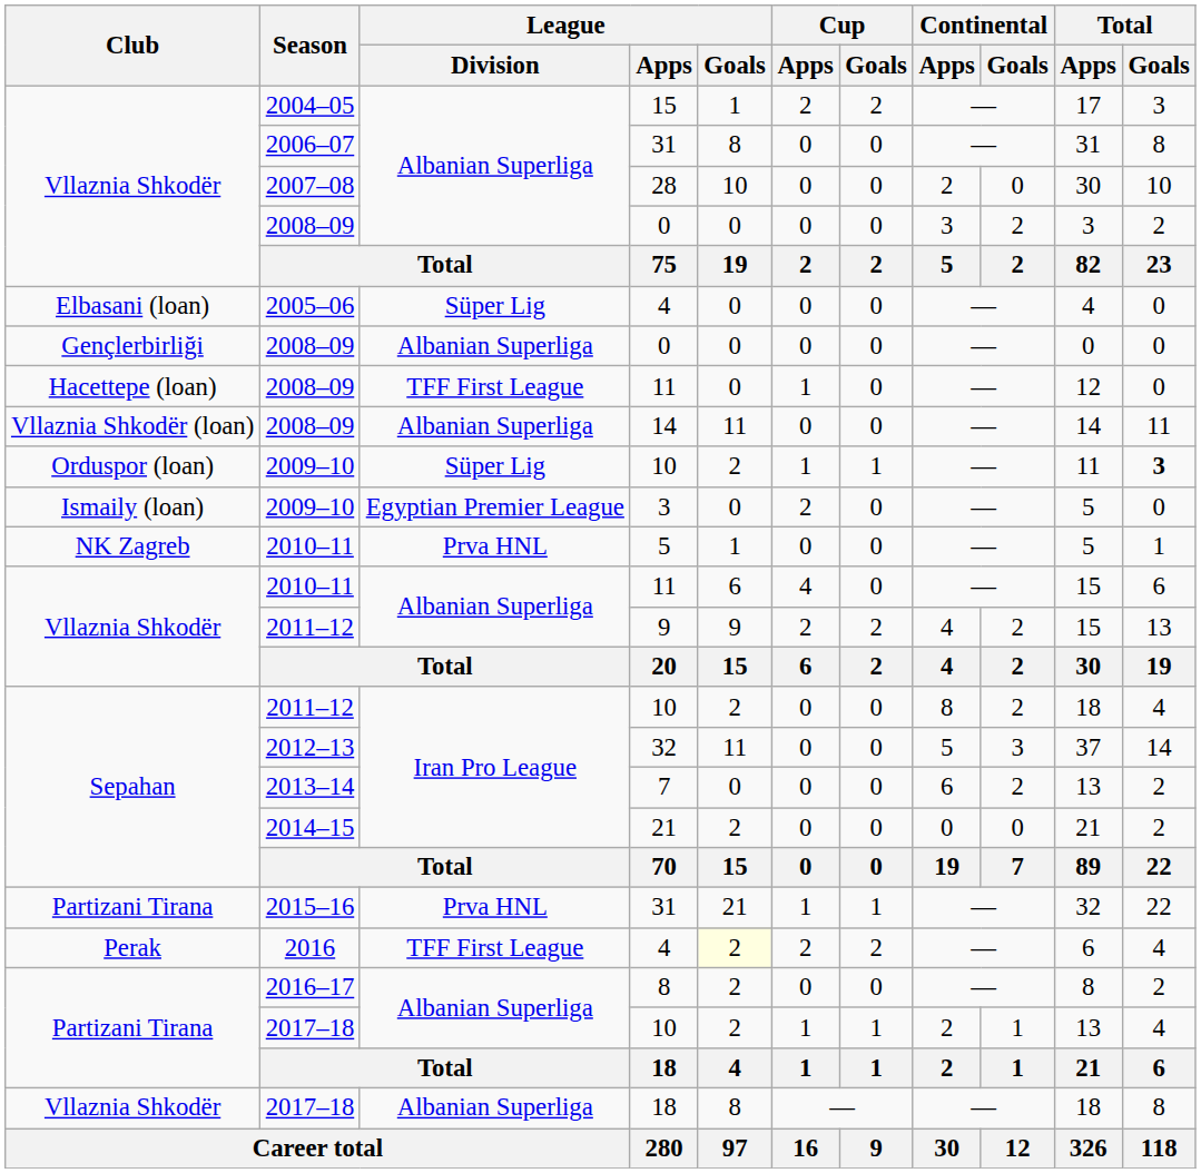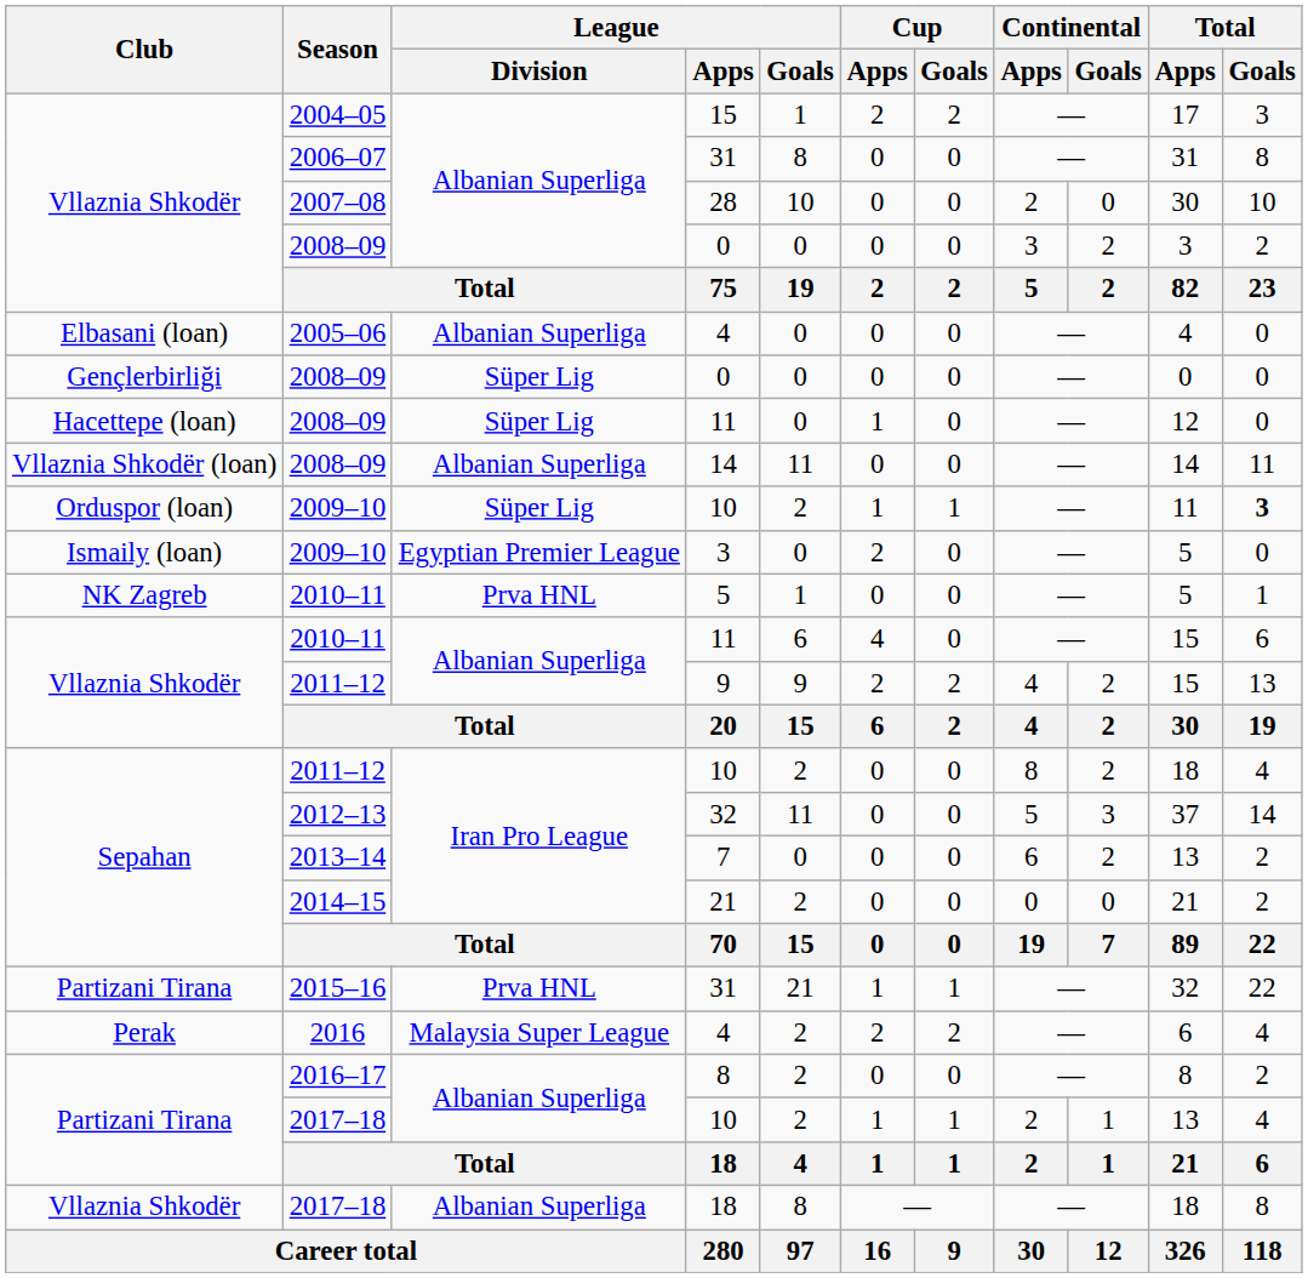 <table class="wikitable" style="text-align:center">
 <tr>
 <th rowspan="2">Club</th>
 <th rowspan="2">Season</th>
 <th colspan="3">League</th>
 <th colspan="2">Cup</th>
 <th colspan="2">Continental</th>
 <th colspan="2">Total</th>
 </tr>
 <tr>
 <th>Division</th>
 <th>Apps</th>
 <th>Goals</th>
 <th>Apps</th>
 <th>Goals</th>
 <th>Apps</th>
 <th>Goals</th>
 <th>Apps</th>
 <th>Goals</th>
 </tr>
 <tr>
 <td rowspan="5"><a href='#'>Vllaznia Shkodër</a></td>
 <td><a href='#'>2004–05</a></td>
 <td rowspan="4"><a href='#'>Albanian Superliga</a></td>
 <td>15</td>
 <td>1</td>
 <td>2</td>
 <td>2</td>
 <td colspan="2">—</td>
 <td>17</td>
 <td>3</td>
 </tr>
 <tr>
 <td><a href='#'>2006–07</a></td>
 <td>31</td>
 <td>8</td>
 <td>0</td>
 <td>0</td>
 <td colspan="2">—</td>
 <td>31</td>
 <td>8</td>
 </tr>
 <tr>
 <td><a href='#'>2007–08</a></td>
 <td>28</td>
 <td>10</td>
 <td>0</td>
 <td>0</td>
 <td>2</td>
 <td>0</td>
 <td>30</td>
 <td>10</td>
 </tr>
 <tr>
 <td><a href='#'>2008–09</a></td>
 <td>0</td>
 <td>0</td>
 <td>0</td>
 <td>0</td>
 <td>3</td>
 <td>2</td>
 <td>3</td>
 <td>2</td>
 </tr>
 <tr>
 <th colspan="2">Total</th>
 <th>75</th>
 <th>19</th>
 <th>2</th>
 <th>2</th>
 <th>5</th>
 <th>2</th>
 <th>82</th>
 <th>23</th>
 </tr>
 <tr>
 <td rowspan="1"><a href='#'>Elbasani</a> (loan)</td>
 <td><a href='#'>2005–06</a></td>
-<td rowspan="1"><a href='#'>Süper Lig</a></td>
+<td rowspan="1"><a href='#'>Albanian Superliga</a></td>
 <td>4</td>
 <td>0</td>
 <td>0</td>
 <td>0</td>
 <td colspan="2">—</td>
 <td>4</td>
 <td>0</td>
 </tr>
 <tr>
 <td rowspan="1"><a href='#'>Gençlerbirliği</a></td>
 <td><a href='#'>2008–09</a></td>
-<td rowspan="1"><a href='#'>Albanian Superliga</a></td>
+<td rowspan="1"><a href='#'>Süper Lig</a></td>
 <td>0</td>
 <td>0</td>
 <td>0</td>
 <td>0</td>
 <td colspan="2">—</td>
 <td>0</td>
 <td>0</td>
 </tr>
 <tr>
 <td rowspan="1"><a href='#'>Hacettepe</a> (loan)</td>
 <td><a href='#'>2008–09</a></td>
-<td rowspan="1"><a href='#'>TFF First League</a></td>
+<td rowspan="1"><a href='#'>Süper Lig</a></td>
 <td>11</td>
 <td>0</td>
 <td>1</td>
 <td>0</td>
 <td colspan="2">—</td>
 <td>12</td>
 <td>0</td>
 </tr>
 <tr>
 <td rowspan="1"><a href='#'>Vllaznia Shkodër</a> (loan)</td>
 <td><a href='#'>2008–09</a></td>
 <td rowspan="1"><a href='#'>Albanian Superliga</a></td>
 <td>14</td>
 <td>11</td>
 <td>0</td>
 <td>0</td>
 <td colspan="2">—</td>
 <td>14</td>
 <td>11</td>
 </tr>
 <tr>
 <td rowspan="1"><a href='#'>Orduspor</a> (loan)</td>
 <td><a href='#'>2009–10</a></td>
 <td rowspan="1"><a href='#'>Süper Lig</a></td>
 <td>10</td>
 <td>2</td>
 <td>1</td>
 <td>1</td>
 <td colspan="2">—</td>
 <td>11</td>
 <td><strong>3</strong></td>
 </tr>
 <tr>
 <td rowspan="1"><a href='#'>Ismaily</a> (loan)</td>
 <td><a href='#'>2009–10</a></td>
 <td rowspan="1"><a href='#'>Egyptian Premier League</a></td>
 <td>3</td>
 <td>0</td>
 <td>2</td>
 <td>0</td>
 <td colspan="2">—</td>
 <td>5</td>
 <td>0</td>
 </tr>
 <tr>
 <td rowspan="1"><a href='#'>NK Zagreb</a></td>
 <td><a href='#'>2010–11</a></td>
 <td rowspan="1"><a href='#'>Prva HNL</a></td>
 <td>5</td>
 <td>1</td>
 <td>0</td>
 <td>0</td>
 <td colspan="2">—</td>
 <td>5</td>
 <td>1</td>
 </tr>
 <tr>
 <td rowspan="3"><a href='#'>Vllaznia Shkodër</a></td>
 <td><a href='#'>2010–11</a></td>
 <td rowspan="2"><a href='#'>Albanian Superliga</a></td>
 <td>11</td>
 <td>6</td>
 <td>4</td>
 <td>0</td>
 <td colspan="2">—</td>
 <td>15</td>
 <td>6</td>
 </tr>
 <tr>
 <td><a href='#'>2011–12</a></td>
 <td>9</td>
 <td>9</td>
 <td>2</td>
 <td>2</td>
 <td>4</td>
 <td>2</td>
 <td>15</td>
 <td>13</td>
 </tr>
 <tr>
 <th colspan="2">Total</th>
 <th>20</th>
 <th>15</th>
 <th>6</th>
 <th>2</th>
 <th>4</th>
 <th>2</th>
 <th>30</th>
 <th>19</th>
 </tr>
 <tr>
 <td rowspan="5"><a href='#'>Sepahan</a></td>
 <td><a href='#'>2011–12</a></td>
 <td rowspan="4"><a href='#'>Iran Pro League</a></td>
 <td>10</td>
 <td>2</td>
 <td>0</td>
 <td>0</td>
 <td>8</td>
 <td>2</td>
 <td>18</td>
 <td>4</td>
 </tr>
 <tr>
 <td><a href='#'>2012–13</a></td>
 <td>32</td>
 <td>11</td>
 <td>0</td>
 <td>0</td>
 <td>5</td>
 <td>3</td>
 <td>37</td>
 <td>14</td>
 </tr>
 <tr>
 <td><a href='#'>2013–14</a></td>
 <td>7</td>
 <td>0</td>
 <td>0</td>
 <td>0</td>
 <td>6</td>
 <td>2</td>
 <td>13</td>
 <td>2</td>
 </tr>
 <tr>
 <td><a href='#'>2014–15</a></td>
 <td>21</td>
 <td>2</td>
 <td>0</td>
 <td>0</td>
 <td>0</td>
 <td>0</td>
 <td>21</td>
 <td>2</td>
 </tr>
 <tr>
 <th colspan="2">Total</th>
 <th>70</th>
 <th>15</th>
 <th>0</th>
 <th>0</th>
 <th>19</th>
 <th>7</th>
 <th>89</th>
 <th>22</th>
 </tr>
 <tr>
 <td rowspan="1"><a href='#'>Partizani Tirana</a></td>
 <td><a href='#'>2015–16</a></td>
 <td rowspan="1"><a href='#'>Prva HNL</a></td>
 <td>31</td>
 <td>21</td>
 <td>1</td>
 <td>1</td>
 <td colspan="2">—</td>
 <td>32</td>
 <td>22</td>
 </tr>
 <tr>
 <td rowspan="1"><a href='#'>Perak</a></td>
 <td><a href='#'>2016</a></td>
-<td rowspan="1"><a href='#'>TFF First League</a></td>
+<td rowspan="1"><a href='#'>Malaysia Super League</a></td>
 <td>4</td>
-<td style="background: lightyellow;">2</td>
+<td>2</td>
 <td>2</td>
 <td>2</td>
 <td colspan="2">—</td>
 <td>6</td>
 <td>4</td>
 </tr>
 <tr>
 <td rowspan="3"><a href='#'>Partizani Tirana</a></td>
 <td><a href='#'>2016–17</a></td>
 <td rowspan="2"><a href='#'>Albanian Superliga</a></td>
 <td>8</td>
 <td>2</td>
 <td>0</td>
 <td>0</td>
 <td colspan="2">—</td>
 <td>8</td>
 <td>2</td>
 </tr>
 <tr>
 <td><a href='#'>2017–18</a></td>
 <td>10</td>
 <td>2</td>
 <td>1</td>
 <td>1</td>
 <td>2</td>
 <td>1</td>
 <td>13</td>
 <td>4</td>
 </tr>
 <tr>
 <th colspan="2">Total</th>
 <th>18</th>
 <th>4</th>
 <th>1</th>
 <th>1</th>
 <th>2</th>
 <th>1</th>
 <th>21</th>
 <th>6</th>
 </tr>
 <tr>
 <td rowspan="1"><a href='#'>Vllaznia Shkodër</a></td>
 <td><a href='#'>2017–18</a></td>
 <td rowspan="1"><a href='#'>Albanian Superliga</a></td>
 <td>18</td>
 <td>8</td>
 <td colspan="2">—</td>
 <td colspan="2">—</td>
 <td>18</td>
 <td>8</td>
 </tr>
 <tr>
 <th colspan="3">Career total</th>
 <th>280</th>
 <th>97</th>
 <th>16</th>
 <th>9</th>
 <th>30</th>
 <th>12</th>
 <th>326</th>
 <th>118</th>
 </tr>
 </table>
